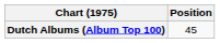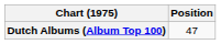 <table class="wikitable plainrowheaders" style="text-align:center">
 <tr>
 <th scope="col">Chart (1975)</th>
 <th scope="col">Position</th>
 </tr>
 <tr>
 <th scope="row">Dutch Albums (<a href='#'>Album Top 100</a>)</th>
-<td>45</td>
+<td>47</td>
 </tr>
 </table>
